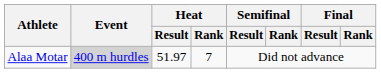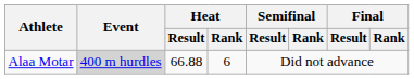 <table class=wikitable style="font-size:90%">
 <tr>
 <th rowspan="2">Athlete</th>
 <th rowspan="2">Event</th>
 <th colspan="2">Heat</th>
 <th colspan="2">Semifinal</th>
 <th colspan="2">Final</th>
 </tr>
 <tr style="font-size:95%">
 <th>Result</th>
 <th>Rank</th>
 <th>Result</th>
 <th>Rank</th>
 <th>Result</th>
 <th>Rank</th>
 </tr>
 <tr align=center>
 <td align=left><a href='#'>Alaa Motar</a></td>
 <td align=left style="background: lightgrey;"><a href='#'>400 m hurdles</a></td>
-<td>51.97</td>
-<td>7</td>
+<td>66.88</td>
+<td>6</td>
 <td colspan=4>Did not advance</td>
 </tr>
 </table>
